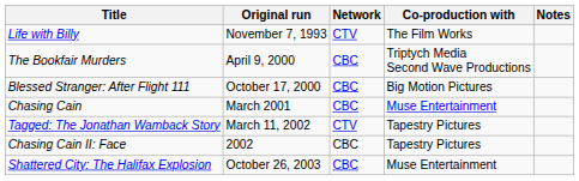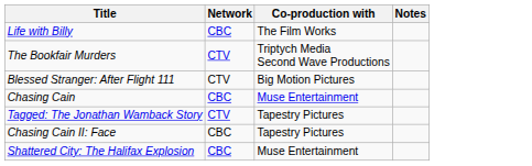 <table class="wikitable sortable">
 <tr>
 <th>Title</th>
-<th>Original run</th>
 <th>Network</th>
 <th>Co-production with</th>
 <th>Notes</th>
 </tr>
 <tr>
 <td><em><a href='#'>Life with Billy</a></em></td>
-<td>November 7, 1993</td>
-<td rowspan2=><a href='#'>CTV</a></td>
+<td><a href='#'>CBC</a></td>
 <td>The Film Works</td>
 <td></td>
 </tr>
 <tr>
 <td><em>The Bookfair Murders</em></td>
-<td>April 9, 2000</td>
-<td><a href='#'>CBC</a></td>
+<td rowspan2=><a href='#'>CTV</a></td>
 <td>Triptych Media<br>Second Wave Productions</td>
 <td></td>
 </tr>
 <tr>
 <td><em>Blessed Stranger: After Flight 111</em></td>
-<td>October 17, 2000</td>
-<td><a href='#'>CBC</a></td>
+<td>CTV</td>
 <td>Big Motion Pictures</td>
 <td></td>
 </tr>
 <tr>
 <td><em>Chasing Cain</em></td>
-<td>March 2001</td>
 <td><a href='#'>CBC</a></td>
 <td><a href='#'>Muse Entertainment</a></td>
 <td></td>
 </tr>
 <tr>
 <td><em><a href='#'>Tagged: The Jonathan Wamback Story</a></em></td>
-<td>March 11, 2002</td>
 <td><a href='#'>CTV</a></td>
 <td>Tapestry Pictures</td>
 <td></td>
 </tr>
 <tr>
 <td><em>Chasing Cain II: Face</em></td>
-<td>2002</td>
 <td>CBC</td>
 <td>Tapestry Pictures</td>
 <td></td>
 </tr>
 <tr>
 <td><em><a href='#'>Shattered City: The Halifax Explosion</a></em></td>
-<td>October 26, 2003</td>
 <td><a href='#'>CBC</a></td>
 <td>Muse Entertainment</td>
 <td></td>
 </tr>
 </table>
